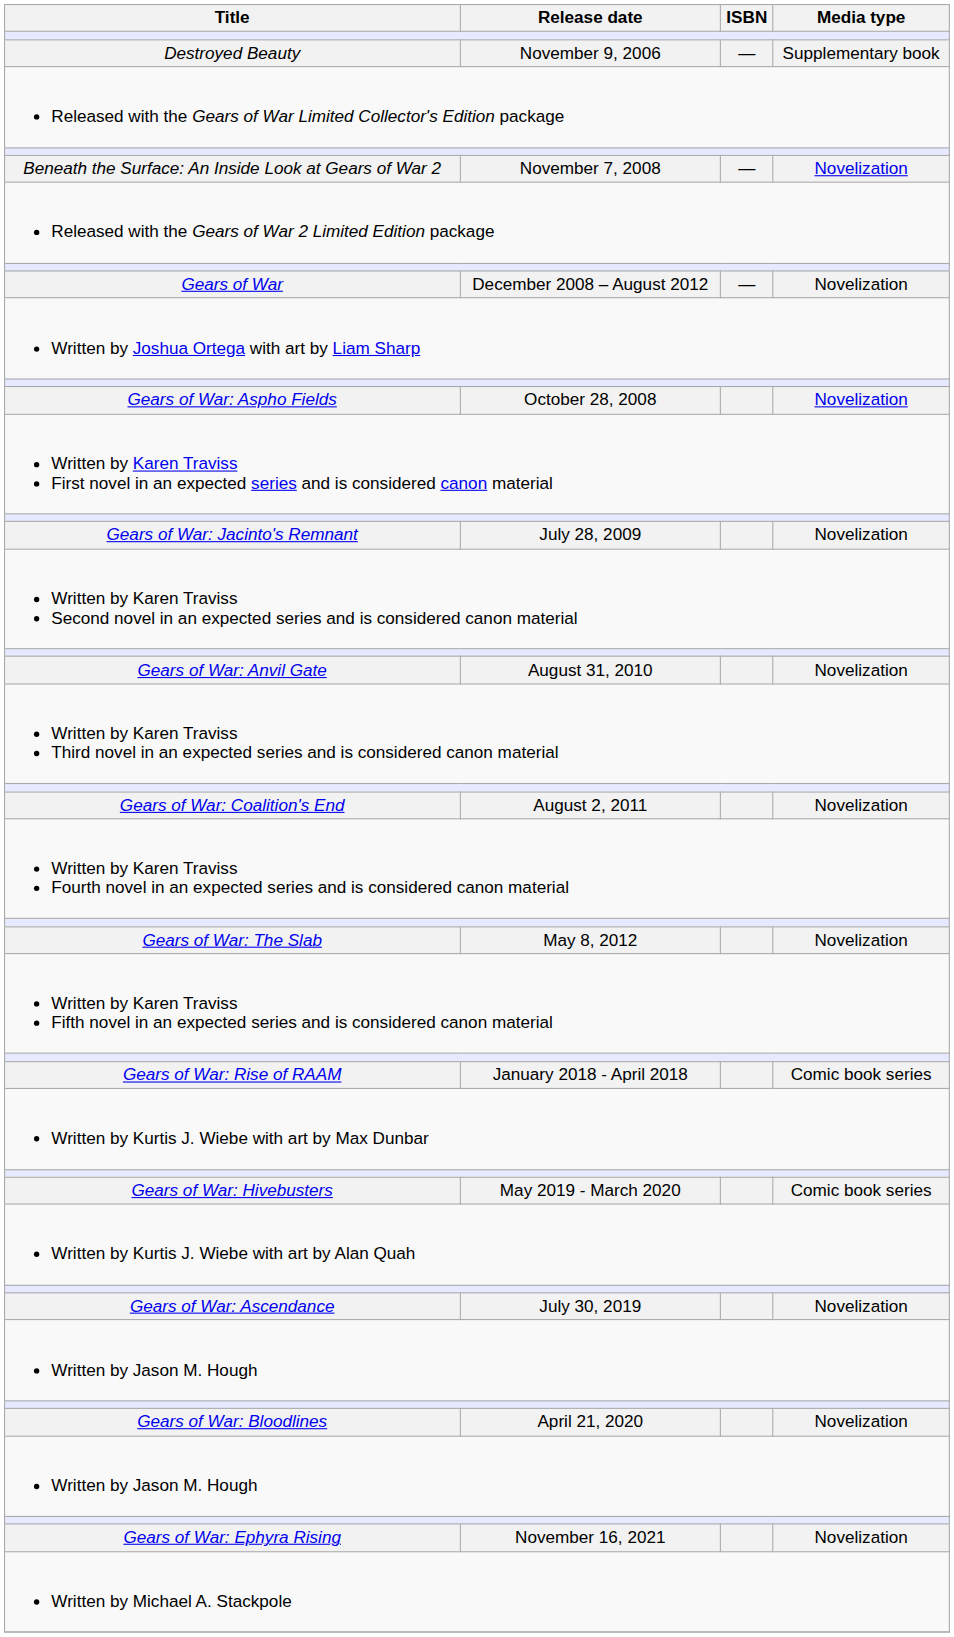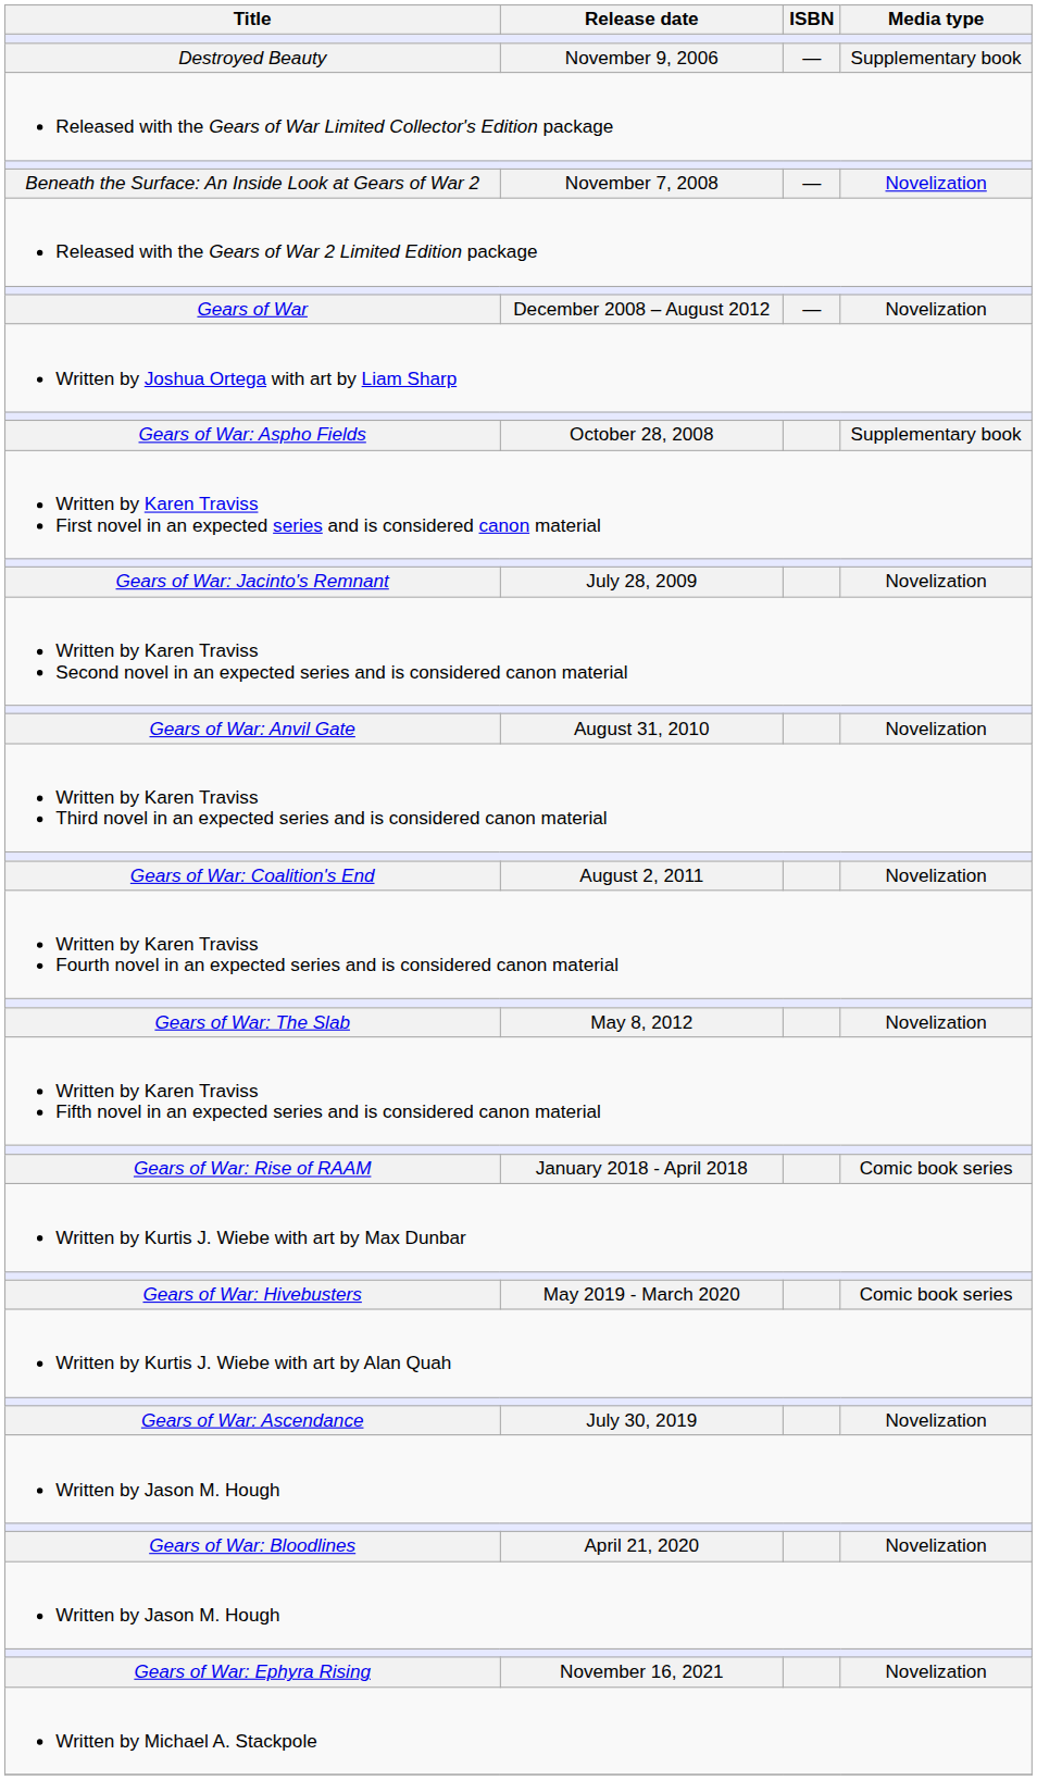 <table class="wikitable" width="100%">
 <tr style="text-align: center;">
 <th>Title</th>
 <th>Release date</th>
 <th>ISBN</th>
 <th>Media type</th>
 </tr>
 <tr>
 <td colspan="4" bgcolor="#e6e9ff"></td>
 </tr>
 <tr bgcolor="#F2F2F2" align="center">
 <td><em>Destroyed Beauty</em></td>
 <td>November 9, 2006</td>
 <td>—</td>
 <td>Supplementary book</td>
 </tr>
 <tr>
 <td colspan="4"><br><ul><li>Released with the <em>Gears of War Limited Collector's Edition</em> package</li></ul></td>
 </tr>
 <tr>
 <td colspan="4" bgcolor="#e6e9ff"></td>
 </tr>
 <tr bgcolor="#F2F2F2" align="center">
 <td><em>Beneath the Surface: An Inside Look at Gears of War 2</em></td>
 <td>November 7, 2008</td>
 <td>—</td>
 <td><a href='#'>Novelization</a></td>
 </tr>
 <tr>
 <td colspan="4"><br><ul><li>Released with the <em>Gears of War 2 Limited Edition</em> package</li></ul></td>
 </tr>
 <tr>
 <td colspan="4" bgcolor="#e6e9ff"></td>
 </tr>
 <tr bgcolor="#F2F2F2" align="center">
 <td><em><a href='#'>Gears of War</a></em></td>
 <td>December 2008 – August 2012</td>
 <td>—</td>
 <td>Novelization</td>
 </tr>
 <tr>
 <td colspan="4"><br><ul><li>Written by <a href='#'>Joshua Ortega</a> with art by <a href='#'>Liam Sharp</a></li></ul></td>
 </tr>
 <tr>
 <td colspan="4" bgcolor="#e6e9ff"></td>
 </tr>
 <tr bgcolor="#F2F2F2" align="center">
 <td><em><a href='#'>Gears of War: Aspho Fields</a></em></td>
 <td>October 28, 2008</td>
 <td></td>
-<td><a href='#'>Novelization</a></td>
+<td>Supplementary book</td>
 </tr>
 <tr>
 <td colspan="4"><br><ul><li>Written by <a href='#'>Karen Traviss</a></li><li>First novel in an expected <a href='#'>series</a> and is considered <a href='#'>canon</a> material</li></ul></td>
 </tr>
 <tr>
 <td colspan="4" bgcolor="#e6e9ff"></td>
 </tr>
 <tr bgcolor="#F2F2F2" align="center">
 <td><em><a href='#'>Gears of War: Jacinto's Remnant</a></em></td>
 <td>July 28, 2009</td>
 <td></td>
 <td>Novelization</td>
 </tr>
 <tr>
 <td colspan="4"><br><ul><li>Written by Karen Traviss</li><li>Second novel in an expected series and is considered canon material</li></ul></td>
 </tr>
 <tr>
 <td colspan="4" bgcolor="#e6e9ff"></td>
 </tr>
 <tr bgcolor="#F2F2F2" align="center">
 <td><em><a href='#'>Gears of War: Anvil Gate</a></em></td>
 <td>August 31, 2010</td>
 <td></td>
 <td>Novelization</td>
 </tr>
 <tr>
 <td colspan="4"><br><ul><li>Written by Karen Traviss</li><li>Third novel in an expected series and is considered canon material</li></ul></td>
 </tr>
 <tr>
 <td colspan="4" bgcolor="#e6e9ff"></td>
 </tr>
 <tr bgcolor="#F2F2F2" align="center">
 <td><em><a href='#'>Gears of War: Coalition's End</a></em></td>
 <td>August 2, 2011</td>
 <td></td>
 <td>Novelization</td>
 </tr>
 <tr>
 <td colspan="4"><br><ul><li>Written by Karen Traviss</li><li>Fourth novel in an expected series and is considered canon material</li></ul></td>
 </tr>
 <tr>
 <td colspan="4" bgcolor="#e6e9ff"></td>
 </tr>
 <tr bgcolor="#F2F2F2" align="center">
 <td><em><a href='#'>Gears of War: The Slab</a></em></td>
 <td>May 8, 2012</td>
 <td></td>
 <td>Novelization</td>
 </tr>
 <tr>
 <td colspan="4"><br><ul><li>Written by Karen Traviss</li><li>Fifth novel in an expected series and is considered canon material</li></ul></td>
 </tr>
 <tr>
 <td colspan="4" bgcolor="#e6e9ff"></td>
 </tr>
 <tr bgcolor="#F2F2F2" align="center">
 <td><em><a href='#'>Gears of War: Rise of RAAM</a></em></td>
 <td>January 2018 - April 2018</td>
 <td></td>
 <td>Comic book series</td>
 </tr>
 <tr>
 <td colspan="4"><br><ul><li>Written by Kurtis J. Wiebe with art by Max Dunbar</li></ul></td>
 </tr>
 <tr>
 <td colspan="4" bgcolor="#e6e9ff"></td>
 </tr>
 <tr bgcolor="#F2F2F2" align="center">
 <td><em><a href='#'>Gears of War: Hivebusters</a></em></td>
 <td>May 2019 - March 2020</td>
 <td></td>
 <td>Comic book series</td>
 </tr>
 <tr>
 <td colspan="4"><br><ul><li>Written by Kurtis J. Wiebe with art by Alan Quah</li></ul></td>
 </tr>
 <tr>
 <td colspan="4" bgcolor="#e6e9ff"></td>
 </tr>
 <tr bgcolor="#F2F2F2" align="center">
 <td><em><a href='#'>Gears of War: Ascendance</a></em></td>
 <td>July 30, 2019</td>
 <td></td>
 <td>Novelization</td>
 </tr>
 <tr>
 <td colspan="4"><br><ul><li>Written by Jason M. Hough</li></ul></td>
 </tr>
 <tr>
 <td colspan="4" bgcolor="#e6e9ff"></td>
 </tr>
 <tr bgcolor="#F2F2F2" align="center">
 <td><em><a href='#'>Gears of War: Bloodlines</a></em></td>
 <td>April 21, 2020</td>
 <td></td>
 <td>Novelization</td>
 </tr>
 <tr>
 <td colspan="4"><br><ul><li>Written by Jason M. Hough</li></ul></td>
 </tr>
 <tr>
 <td colspan="4" bgcolor="#e6e9ff"></td>
 </tr>
 <tr bgcolor="#F2F2F2" align="center">
 <td><em><a href='#'>Gears of War: Ephyra Rising</a></em></td>
 <td>November 16, 2021</td>
 <td></td>
 <td>Novelization</td>
 </tr>
 <tr>
 <td colspan="4"><br><ul><li>Written by Michael A. Stackpole</li></ul></td>
 </tr>
 <tr>
 </tr>
 </table>
